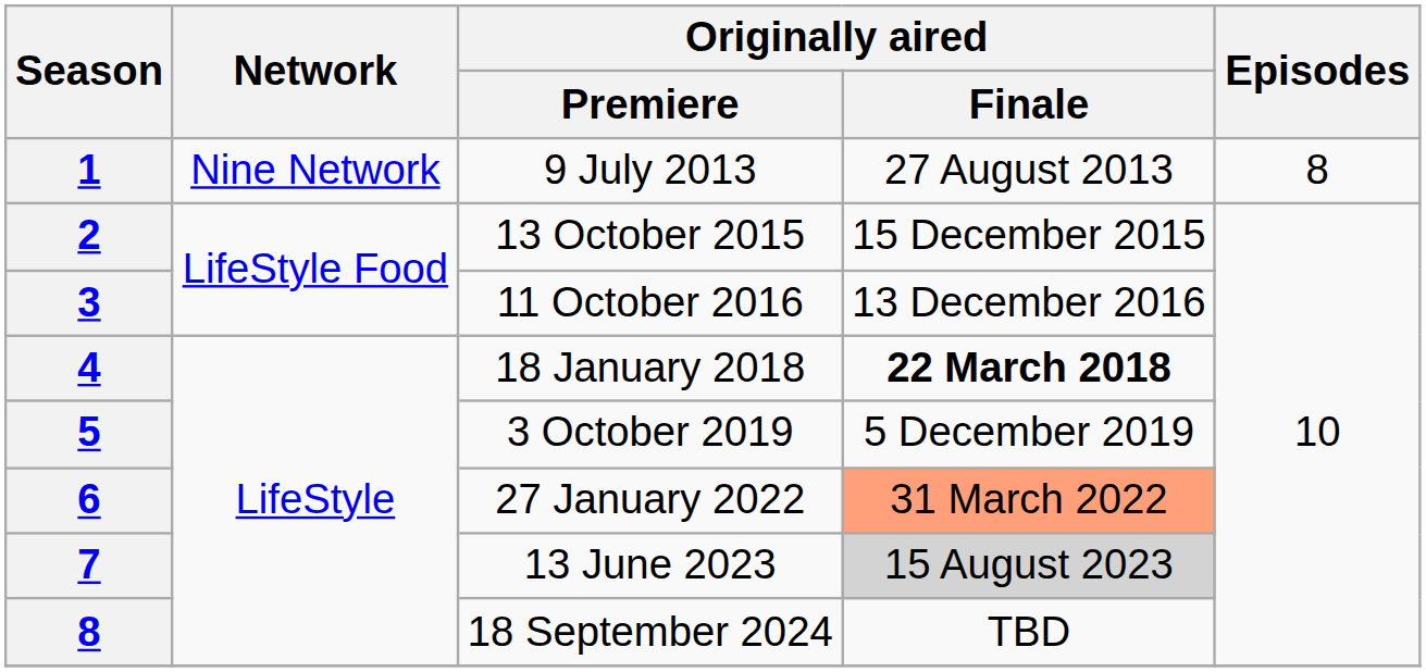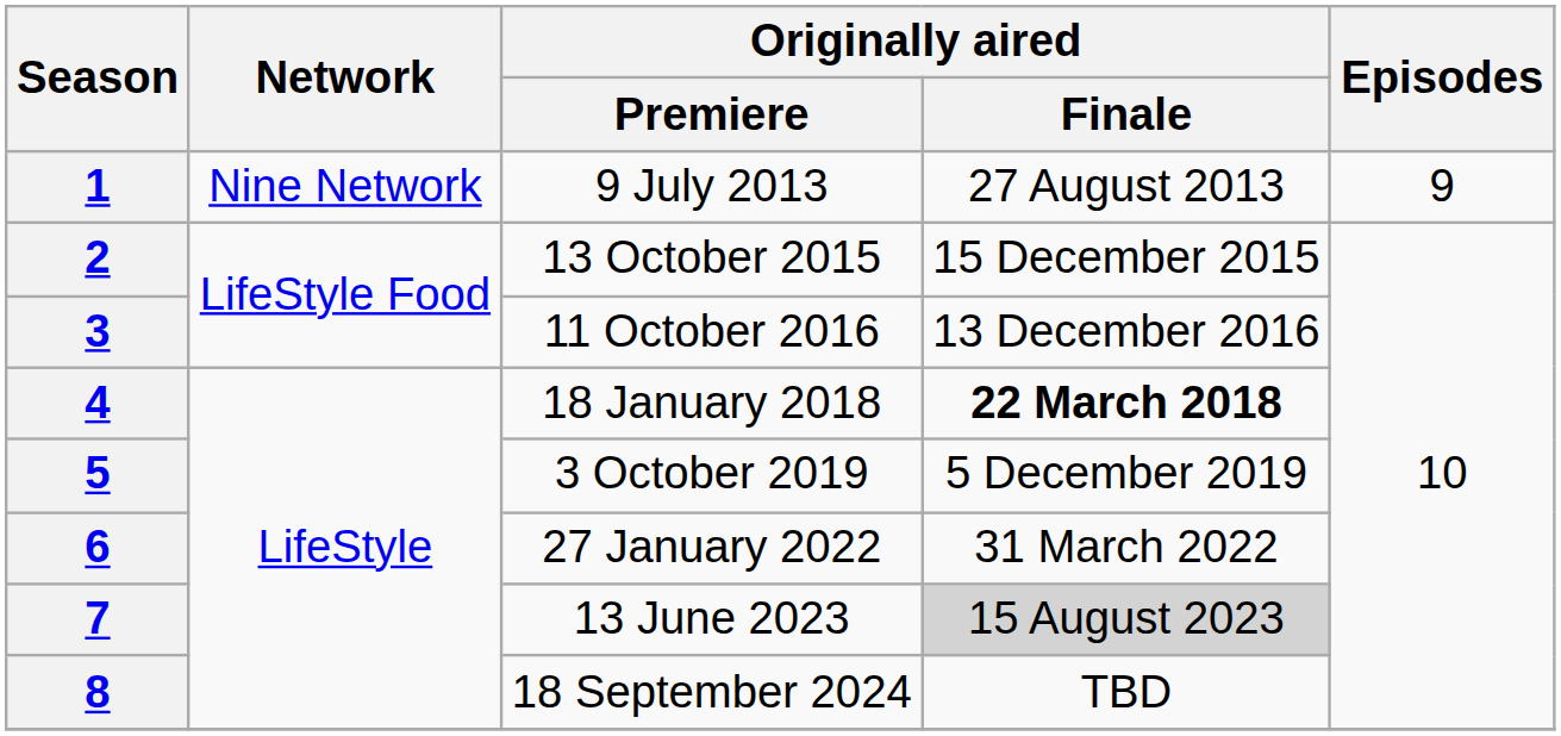 <table class="wikitable" style="text-align:center;">
 <tr>
 <th scope="col" rowspan="2">Season</th>
 <th scope="col" rowspan="2">Network</th>
 <th scope="colgroup" colspan="2">Originally aired</th>
 <th scope="col" rowspan="2">Episodes</th>
 </tr>
 <tr>
 <th scope="col">Premiere</th>
 <th scope="col">Finale</th>
 </tr>
 <tr>
 <th scope="row"><a href='#'>1</a></th>
 <td><a href='#'>Nine Network</a></td>
 <td>9 July 2013</td>
 <td>27 August 2013</td>
-<td>8</td>
+<td>9</td>
 </tr>
 <tr>
 <th scope="row"><a href='#'>2</a></th>
 <td rowspan="2"><a href='#'>LifeStyle Food</a></td>
 <td>13 October 2015</td>
 <td>15 December 2015</td>
 <td rowspan="7">10</td>
 </tr>
 <tr>
 <th scope="row"><a href='#'>3</a></th>
 <td>11 October 2016</td>
 <td>13 December 2016</td>
 </tr>
 <tr>
 <th scope="row"><a href='#'>4</a></th>
 <td rowspan="5"><a href='#'>LifeStyle</a></td>
 <td>18 January 2018</td>
 <td><strong>22 March 2018</strong></td>
 </tr>
 <tr>
 <th scope="row"><a href='#'>5</a></th>
 <td>3 October 2019</td>
 <td>5 December 2019</td>
 </tr>
 <tr>
 <th scope="row"><a href='#'>6</a></th>
 <td>27 January 2022</td>
-<td style="background: lightsalmon;">31 March 2022</td>
+<td>31 March 2022</td>
 </tr>
 <tr>
 <th scope="row"><a href='#'>7</a></th>
 <td>13 June 2023</td>
 <td style="background: lightgrey;">15 August 2023</td>
 </tr>
 <tr>
 <th scope="row"><a href='#'>8</a></th>
 <td>18 September 2024</td>
 <td>TBD</td>
 </tr>
 <tr>
 </tr>
 </table>
